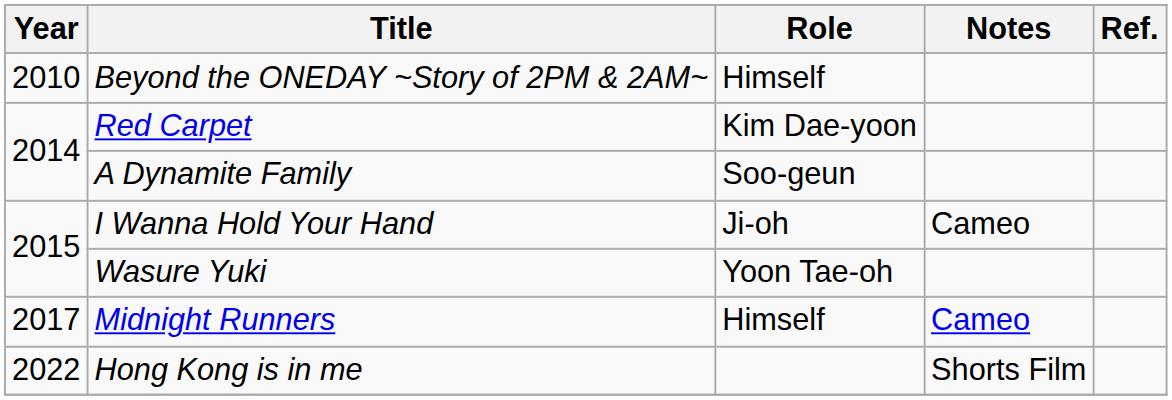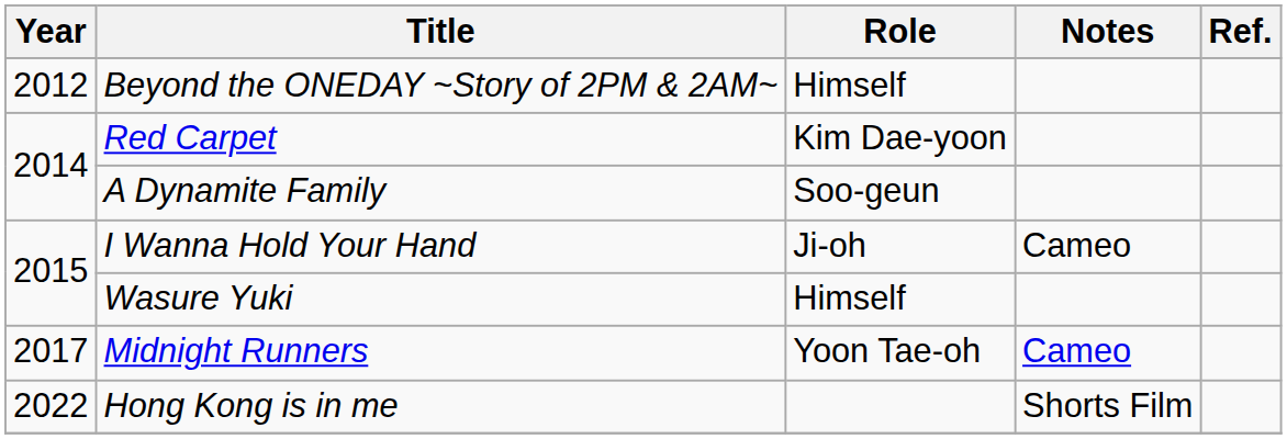 <table class="wikitable sortable">
 <tr>
 <th>Year</th>
 <th>Title</th>
 <th>Role</th>
 <th>Notes</th>
 <th>Ref.</th>
 </tr>
 <tr>
-<td>2010</td>
+<td>2012</td>
 <td><em>Beyond the ONEDAY ~Story of 2PM & 2AM~</em></td>
 <td>Himself</td>
 <td></td>
 <td></td>
 </tr>
 <tr>
 <td rowspan=2>2014</td>
 <td><em><a href='#'>Red Carpet</a></em></td>
 <td>Kim Dae-yoon</td>
 <td></td>
 <td></td>
 </tr>
 <tr>
 <td><em>A Dynamite Family</em></td>
 <td>Soo-geun</td>
 <td></td>
 <td></td>
 </tr>
 <tr>
 <td rowspan="2">2015</td>
 <td><em>I Wanna Hold Your Hand</em></td>
 <td>Ji-oh</td>
 <td>Cameo</td>
 <td></td>
 </tr>
 <tr>
 <td><em>Wasure Yuki</em></td>
-<td>Yoon Tae-oh</td>
+<td>Himself</td>
 <td></td>
 <td></td>
 </tr>
 <tr>
 <td>2017</td>
 <td><em><a href='#'>Midnight Runners</a></em></td>
-<td>Himself</td>
+<td>Yoon Tae-oh</td>
 <td><a href='#'>Cameo</a></td>
 <td></td>
 </tr>
 <tr>
 <td>2022</td>
 <td><em>Hong Kong is in me</em></td>
 <td></td>
 <td>Shorts Film</td>
 <td></td>
 </tr>
 <tr>
 </tr>
 </table>
